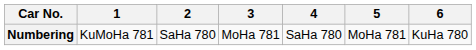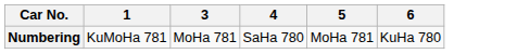 <table class="wikitable">
 <tr>
 <th>Car No.</th>
 <th>1</th>
-<th>2</th>
 <th>3</th>
 <th>4</th>
 <th>5</th>
 <th>6</th>
 </tr>
 <tr>
 <th>Numbering</th>
 <td>KuMoHa 781</td>
-<td>SaHa 780</td>
 <td>MoHa 781</td>
 <td>SaHa 780</td>
 <td>MoHa 781</td>
 <td>KuHa 780</td>
 </tr>
 </table>
